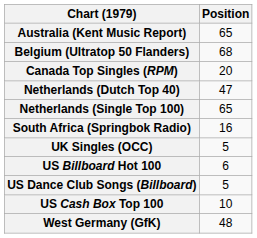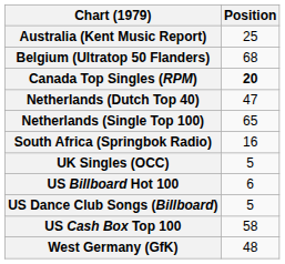 <table class="wikitable sortable plainrowheaders" style="text-align:center">
 <tr>
 <th scope="col">Chart (1979)</th>
 <th scope="col">Position</th>
 </tr>
 <tr>
 <th scope="row">Australia (Kent Music Report)</th>
-<td>65</td>
+<td>25</td>
 </tr>
 <tr>
 <th scope="row">Belgium (Ultratop 50 Flanders)</th>
 <td>68</td>
 </tr>
 <tr>
 <th scope="row">Canada Top Singles (<em>RPM</em>)</th>
-<td>20</td>
+<td><strong>20</strong></td>
 </tr>
 <tr>
 <th scope="row">Netherlands (Dutch Top 40)</th>
 <td>47</td>
 </tr>
 <tr>
 <th scope="row">Netherlands (Single Top 100)</th>
 <td>65</td>
 </tr>
 <tr>
 <th scope="row">South Africa (Springbok Radio)</th>
 <td>16</td>
 </tr>
 <tr>
 <th scope="row">UK Singles (OCC)</th>
 <td>5</td>
 </tr>
 <tr>
 <th scope="row">US <em>Billboard</em> Hot 100</th>
 <td>6</td>
 </tr>
 <tr>
 <th scope="row">US Dance Club Songs (<em>Billboard</em>)</th>
 <td>5</td>
 </tr>
 <tr>
 <th scope="row">US <em>Cash Box</em> Top 100</th>
-<td>10</td>
+<td>58</td>
 </tr>
 <tr>
 <th scope="row">West Germany (GfK)</th>
 <td>48</td>
 </tr>
 </table>
